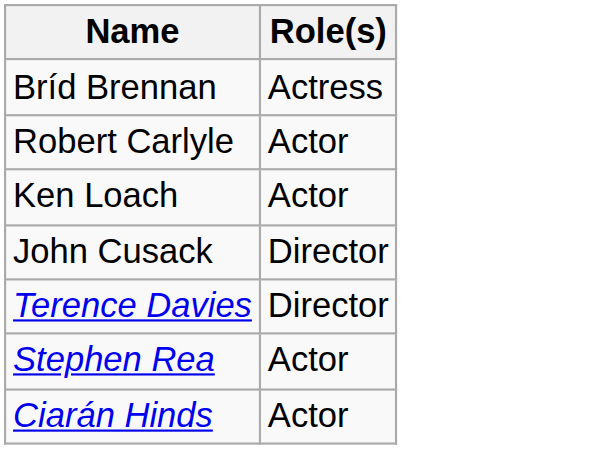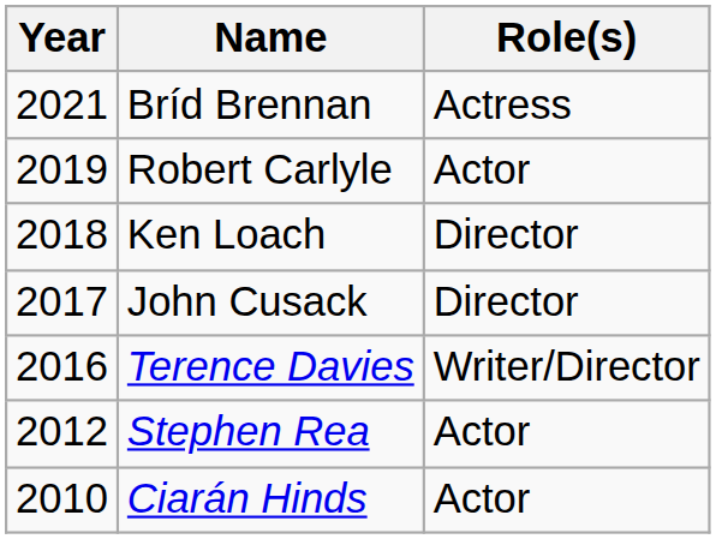 <table class="wikitable">
 <tr>
+<th>Year</th>
 <th>Name</th>
 <th>Role(s)</th>
 </tr>
 <tr>
+<td>2021</td>
 <td>Bríd Brennan</td>
 <td>Actress</td>
 </tr>
 <tr>
+<td>2019</td>
 <td>Robert Carlyle</td>
 <td>Actor</td>
 </tr>
 <tr>
+<td>2018</td>
 <td>Ken Loach</td>
-<td>Actor</td>
+<td>Director</td>
 </tr>
 <tr>
+<td>2017</td>
 <td>John Cusack</td>
 <td>Director</td>
 </tr>
 <tr>
+<td>2016</td>
 <td><em><a href='#'>Terence Davies</a></em></td>
-<td>Director</td>
+<td>Writer/Director</td>
 </tr>
 <tr>
+<td>2012</td>
 <td><em><a href='#'>Stephen Rea</a></em></td>
 <td>Actor</td>
 </tr>
 <tr>
+<td>2010</td>
 <td><em><a href='#'>Ciarán Hinds</a></em></td>
 <td>Actor</td>
 </tr>
 </table>
